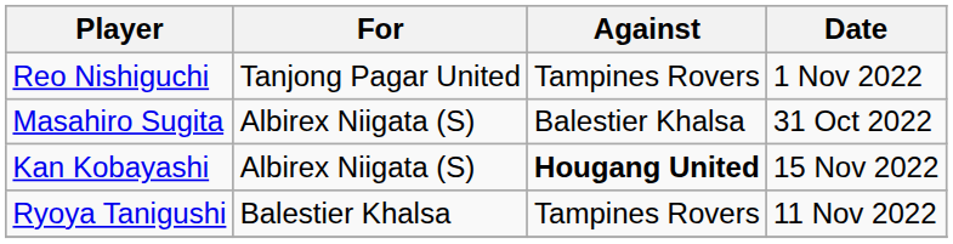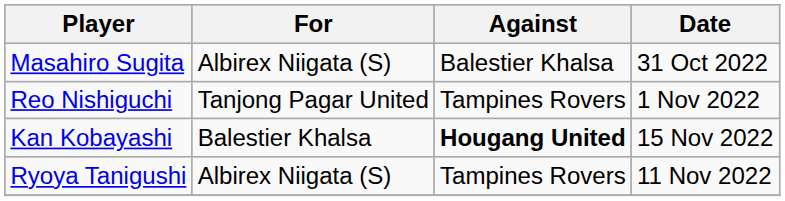 <table class="wikitable plainrowheaders sortable" style="font-size:90%">
 <tr>
 <th>Player</th>
 <th>For</th>
 <th>Against</th>
 <th>Date</th>
 </tr>
 <tr>
+<td> <a href='#'>Masahiro Sugita</a></td>
+<td>Albirex Niigata (S)</td>
+<td>Balestier Khalsa</td>
+<td>31 Oct 2022</td>
+</tr>
+<tr>
 <td> <a href='#'>Reo Nishiguchi</a></td>
 <td>Tanjong Pagar United</td>
 <td>Tampines Rovers</td>
 <td>1 Nov 2022</td>
 </tr>
 <tr>
-<td> <a href='#'>Masahiro Sugita</a></td>
-<td>Albirex Niigata (S)</td>
+<td> <a href='#'>Kan Kobayashi</a></td>
 <td>Balestier Khalsa</td>
-<td>31 Oct 2022</td>
-</tr>
-<tr>
-<td> <a href='#'>Kan Kobayashi</a></td>
-<td>Albirex Niigata (S)</td>
 <td><strong>Hougang United</strong></td>
 <td>15 Nov 2022</td>
 </tr>
 <tr>
 <td> <a href='#'>Ryoya Tanigushi</a></td>
-<td>Balestier Khalsa</td>
+<td>Albirex Niigata (S)</td>
 <td>Tampines Rovers</td>
 <td>11 Nov 2022</td>
 </tr>
 <tr>
 </tr>
 </table>
